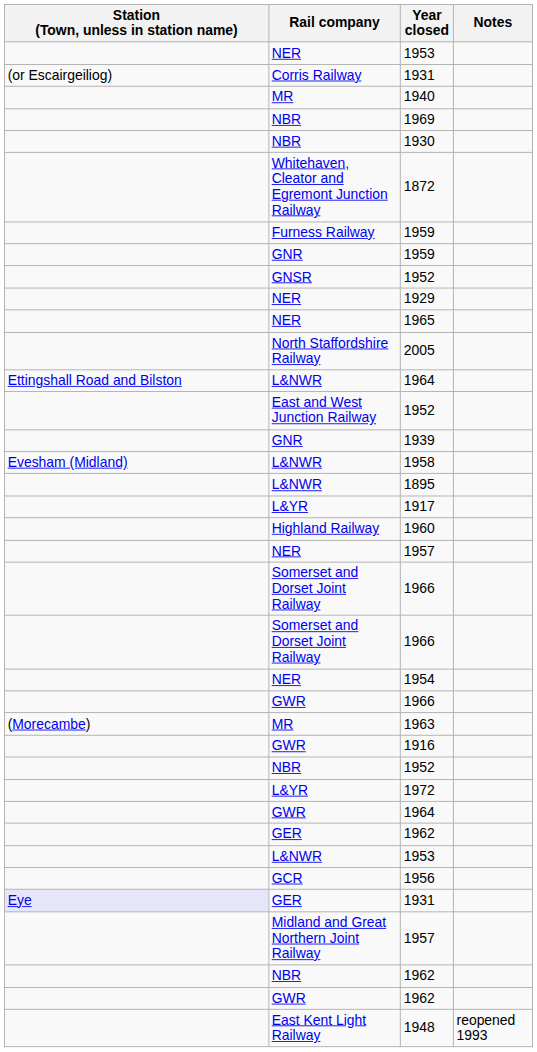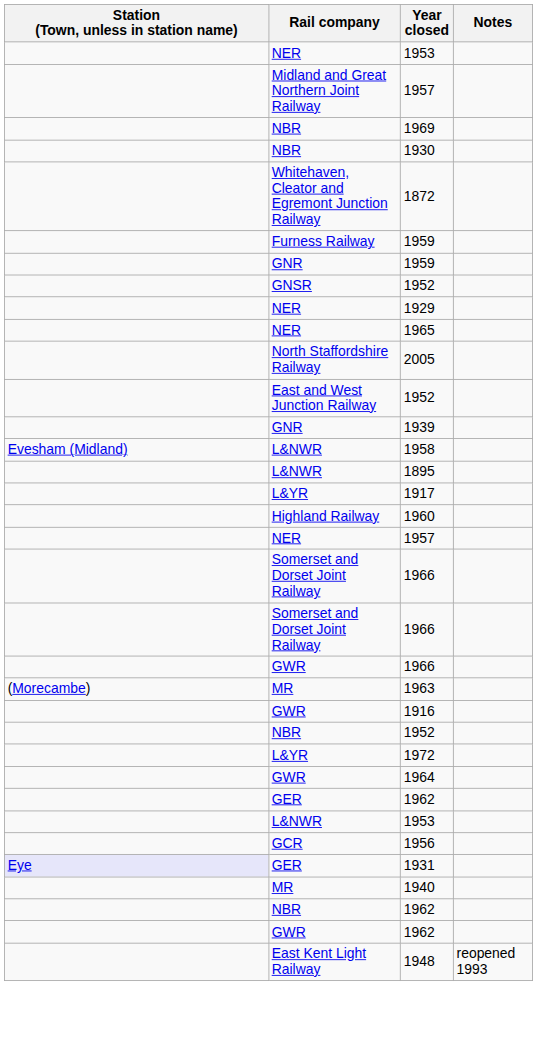 <table class="wikitable sortable">
 <tr>
 <th style="width:50%">Station<br>(Town, unless in station name)</th>
 <th style="width:25%">Rail company</th>
 <th style="width:10%">Year closed</th>
 <th style="width:20%">Notes</th>
 </tr>
 <tr>
 <td></td>
 <td><a href='#'>NER</a></td>
 <td>1953</td>
 <td></td>
 </tr>
 <tr>
-<td> (or Escairgeiliog)</td>
-<td><a href='#'>Corris Railway</a></td>
-<td>1931</td>
 <td></td>
-</tr>
-<tr>
-<td></td>
-<td><a href='#'>MR</a></td>
-<td>1940</td>
+<td><a href='#'>Midland and Great Northern Joint Railway</a></td>
+<td>1957</td>
 <td></td>
 </tr>
 <tr>
 <td></td>
 <td><a href='#'>NBR</a></td>
 <td>1969</td>
 <td></td>
 </tr>
 <tr>
 <td></td>
 <td><a href='#'>NBR</a></td>
 <td>1930</td>
 <td></td>
 </tr>
 <tr>
 <td></td>
 <td><a href='#'>Whitehaven, Cleator and Egremont Junction Railway</a></td>
 <td>1872</td>
 <td></td>
 </tr>
 <tr>
 <td></td>
 <td><a href='#'>Furness Railway</a></td>
 <td>1959</td>
 <td></td>
 </tr>
 <tr>
 <td></td>
 <td><a href='#'>GNR</a></td>
 <td>1959</td>
 <td></td>
 </tr>
 <tr>
 <td></td>
 <td><a href='#'>GNSR</a></td>
 <td>1952</td>
 <td></td>
 </tr>
 <tr>
 <td></td>
 <td><a href='#'>NER</a></td>
 <td>1929</td>
 <td></td>
 </tr>
 <tr>
 <td></td>
 <td><a href='#'>NER</a></td>
 <td>1965</td>
 <td></td>
 </tr>
 <tr>
 <td></td>
 <td><a href='#'>North Staffordshire Railway</a></td>
 <td>2005</td>
 <td></td>
 </tr>
 <tr>
-<td><a href='#'>Ettingshall Road and Bilston</a></td>
-<td><a href='#'>L&NWR</a></td>
-<td>1964</td>
-<td></td>
-</tr>
-<tr>
 <td></td>
 <td><a href='#'>East and West Junction Railway</a></td>
 <td>1952</td>
 <td></td>
 </tr>
 <tr>
 <td></td>
 <td><a href='#'>GNR</a></td>
 <td>1939</td>
 <td></td>
 </tr>
 <tr>
 <td><a href='#'>Evesham (Midland)</a></td>
 <td><a href='#'>L&NWR</a></td>
 <td>1958</td>
 <td></td>
 </tr>
 <tr>
 <td></td>
 <td><a href='#'>L&NWR</a></td>
 <td>1895</td>
 <td></td>
 </tr>
 <tr>
 <td></td>
 <td><a href='#'>L&YR</a></td>
 <td>1917</td>
 <td></td>
 </tr>
 <tr>
 <td></td>
 <td><a href='#'>Highland Railway</a></td>
 <td>1960</td>
 <td></td>
 </tr>
 <tr>
 <td></td>
 <td><a href='#'>NER</a></td>
 <td>1957</td>
 <td></td>
 </tr>
 <tr>
 <td></td>
 <td><a href='#'>Somerset and Dorset Joint Railway</a></td>
 <td>1966</td>
 <td></td>
 </tr>
 <tr>
 <td></td>
 <td><a href='#'>Somerset and Dorset Joint Railway</a></td>
 <td>1966</td>
-<td></td>
-</tr>
-<tr>
-<td></td>
-<td><a href='#'>NER</a></td>
-<td>1954</td>
 <td></td>
 </tr>
 <tr>
 <td></td>
 <td><a href='#'>GWR</a></td>
 <td>1966</td>
 <td></td>
 </tr>
 <tr>
 <td> (<a href='#'>Morecambe</a>)</td>
 <td><a href='#'>MR</a></td>
 <td>1963</td>
 <td></td>
 </tr>
 <tr>
 <td></td>
 <td><a href='#'>GWR</a></td>
 <td>1916</td>
 <td></td>
 </tr>
 <tr>
 <td></td>
 <td><a href='#'>NBR</a></td>
 <td>1952</td>
 <td></td>
 </tr>
 <tr>
 <td></td>
 <td><a href='#'>L&YR</a></td>
 <td>1972</td>
 <td></td>
 </tr>
 <tr>
 <td></td>
 <td><a href='#'>GWR</a></td>
 <td>1964</td>
 <td></td>
 </tr>
 <tr>
 <td></td>
 <td><a href='#'>GER</a></td>
 <td>1962</td>
 <td></td>
 </tr>
 <tr>
 <td></td>
 <td><a href='#'>L&NWR</a></td>
 <td>1953</td>
 <td></td>
 </tr>
 <tr>
 <td></td>
 <td><a href='#'>GCR</a></td>
 <td>1956</td>
 <td></td>
 </tr>
 <tr>
 <td style="background: lavender;"><a href='#'>Eye</a></td>
 <td><a href='#'>GER</a></td>
 <td>1931</td>
 <td></td>
 </tr>
 <tr>
 <td></td>
-<td><a href='#'>Midland and Great Northern Joint Railway</a></td>
-<td>1957</td>
+<td><a href='#'>MR</a></td>
+<td>1940</td>
 <td></td>
 </tr>
 <tr>
 <td></td>
 <td><a href='#'>NBR</a></td>
 <td>1962</td>
 <td></td>
 </tr>
 <tr>
 <td></td>
 <td><a href='#'>GWR</a></td>
 <td>1962</td>
 <td></td>
 </tr>
 <tr>
 <td></td>
 <td><a href='#'>East Kent Light Railway</a></td>
 <td>1948</td>
 <td>reopened 1993</td>
 </tr>
 </table>
